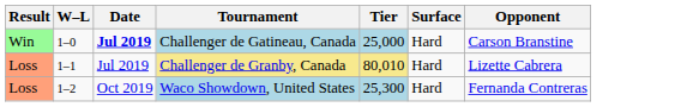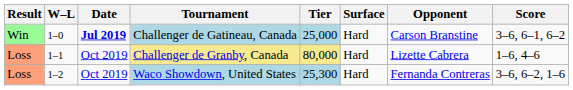 <table class="sortable wikitable nowrap">
 <tr>
 <th>Result</th>
 <th class="unsortable">W–L</th>
 <th>Date</th>
 <th>Tournament</th>
 <th>Tier</th>
 <th>Surface</th>
 <th>Opponent</th>
+<th class="unsortable">Score</th>
 </tr>
 <tr>
 <td style="background:#98fb98;">Win</td>
 <td><small>1–0</small></td>
 <td><strong><a href='#'>Jul 2019</a></strong></td>
 <td style="background:lightblue;">Challenger de Gatineau, Canada</td>
 <td style="background:lightblue;">25,000</td>
 <td>Hard</td>
 <td> <a href='#'>Carson Branstine</a></td>
+<td>3–6, 6–1, 6–2</td>
 </tr>
 <tr>
 <td style="background:#ffa07a;">Loss</td>
 <td><small>1–1</small></td>
-<td><a href='#'>Jul 2019</a></td>
+<td><a href='#'>Oct 2019</a></td>
 <td style="background:#f7e98e;"><a href='#'>Challenger de Granby</a>, Canada</td>
-<td style="background:#f7e98e;">80,010</td>
+<td style="background:#f7e98e;">80,000</td>
 <td>Hard</td>
 <td> <a href='#'>Lizette Cabrera</a></td>
+<td>1–6, 4–6</td>
 </tr>
 <tr>
 <td style="background:#ffa07a;">Loss</td>
 <td><small>1–2</small></td>
 <td><a href='#'>Oct 2019</a></td>
 <td style="background:lightblue;"><a href='#'>Waco Showdown</a>, United States</td>
 <td style="background:lightblue;">25,300</td>
 <td>Hard</td>
 <td> <a href='#'>Fernanda Contreras</a></td>
+<td>3–6, 6–2, 1–6</td>
 </tr>
 </table>
